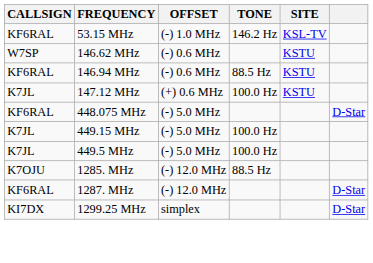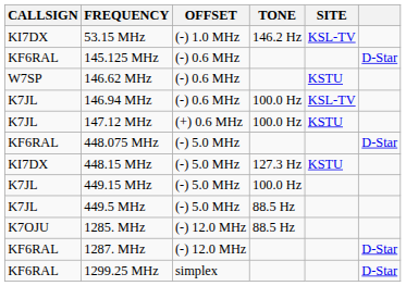 <table class="wikitable sortable">
 <tr>
 <th><strong>CALLSIGN</strong></th>
 <th><strong>FREQUENCY</strong></th>
 <th><strong>OFFSET</strong></th>
 <th><strong>TONE</strong></th>
 <th><strong>SITE</strong></th>
 <th></th>
 </tr>
 <tr>
-<td>KF6RAL</td>
+<td>KI7DX</td>
 <td>53.15 MHz</td>
 <td>(-) 1.0 MHz</td>
 <td>146.2 Hz</td>
 <td><a href='#'>KSL-TV</a></td>
 <td></td>
+</tr>
+<tr>
+<td>KF6RAL</td>
+<td>145.125 MHz</td>
+<td>(-) 0.6 MHz</td>
+<td></td>
+<td></td>
+<td><a href='#'>D-Star</a></td>
 </tr>
 <tr>
 <td>W7SP</td>
 <td>146.62 MHz</td>
 <td>(-) 0.6 MHz</td>
 <td></td>
 <td><a href='#'>KSTU</a></td>
 <td></td>
 </tr>
 <tr>
-<td>KF6RAL</td>
+<td>K7JL</td>
 <td>146.94 MHz</td>
 <td>(-) 0.6 MHz</td>
-<td>88.5 Hz</td>
-<td><a href='#'>KSTU</a></td>
+<td>100.0 Hz</td>
+<td><a href='#'>KSL-TV</a></td>
 <td></td>
 </tr>
 <tr>
 <td>K7JL</td>
 <td>147.12 MHz</td>
 <td>(+) 0.6 MHz</td>
 <td>100.0 Hz</td>
 <td><a href='#'>KSTU</a></td>
 <td></td>
 </tr>
 <tr>
 <td>KF6RAL</td>
 <td>448.075 MHz</td>
 <td>(-) 5.0 MHz</td>
 <td></td>
 <td></td>
 <td><a href='#'>D-Star</a></td>
 </tr>
 <tr>
+<td>KI7DX</td>
+<td>448.15 MHz</td>
+<td>(-) 5.0 MHz</td>
+<td>127.3 Hz</td>
+<td><a href='#'>KSTU</a></td>
+<td></td>
+</tr>
+<tr>
 <td>K7JL</td>
 <td>449.15 MHz</td>
 <td>(-) 5.0 MHz</td>
 <td>100.0 Hz</td>
 <td></td>
 <td></td>
 </tr>
 <tr>
 <td>K7JL</td>
 <td>449.5 MHz</td>
 <td>(-) 5.0 MHz</td>
-<td>100.0 Hz</td>
+<td>88.5 Hz</td>
 <td></td>
 <td></td>
 </tr>
 <tr>
 <td>K7OJU</td>
 <td>1285. MHz</td>
 <td>(-) 12.0 MHz</td>
 <td>88.5 Hz</td>
 <td></td>
 <td></td>
 </tr>
 <tr>
 <td>KF6RAL</td>
 <td>1287. MHz</td>
 <td>(-) 12.0 MHz</td>
 <td></td>
 <td></td>
 <td><a href='#'>D-Star</a></td>
 </tr>
 <tr>
-<td>KI7DX</td>
+<td>KF6RAL</td>
 <td>1299.25 MHz</td>
 <td>simplex</td>
 <td></td>
 <td></td>
 <td><a href='#'>D-Star</a></td>
 </tr>
 </table>
